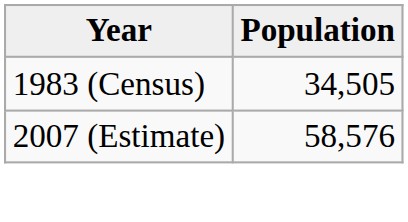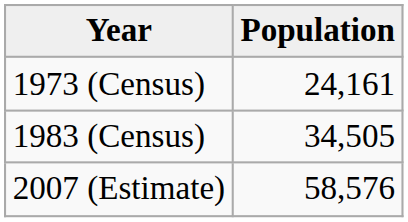 <table class="wikitable">
 <tr>
 <th style="background:#efefef;">Year</th>
 <th style="background:#efefef;">Population</th>
+</tr>
+<tr>
+<td>1973 (Census)</td>
+<td align="right">24,161</td>
 </tr>
 <tr>
 <td>1983 (Census)</td>
 <td align="right">34,505</td>
 </tr>
 <tr>
 <td>2007 (Estimate)</td>
 <td align="right">58,576</td>
 </tr>
 </table>
